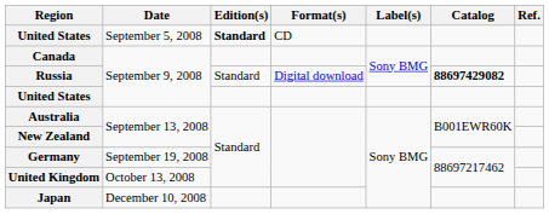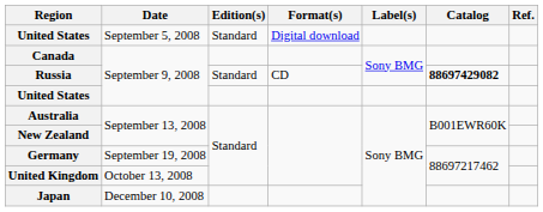 <table class="wikitable plainrowheaders">
 <tr>
 <th>Region</th>
 <th>Date</th>
 <th>Edition(s)</th>
 <th>Format(s)</th>
 <th>Label(s)</th>
 <th>Catalog</th>
 <th>Ref.</th>
 </tr>
 <tr>
 <th scope="row">United States</th>
 <td>September 5, 2008</td>
-<td><strong>Standard</strong></td>
-<td>CD</td>
+<td>Standard</td>
+<td><a href='#'>Digital download</a></td>
 <td></td>
 <td></td>
 <td></td>
 </tr>
 <tr>
 <th scope="row">Canada</th>
 <td rowspan="3">September 9, 2008</td>
 <td></td>
 <td></td>
 <td rowspan="2"><a href='#'>Sony BMG</a></td>
 <td></td>
 <td></td>
 </tr>
 <tr>
 <th scope="row">Russia</th>
 <td>Standard</td>
-<td><a href='#'>Digital download</a></td>
+<td>CD</td>
 <td><strong>88697429082</strong></td>
 <td></td>
 </tr>
 <tr>
 <th scope="row">United States</th>
 <td></td>
 <td></td>
 <td></td>
 <td></td>
 <td></td>
 </tr>
 <tr>
 <th scope="row">Australia</th>
 <td rowspan="2">September 13, 2008</td>
 <td rowspan="4">Standard</td>
 <td rowspan="4"></td>
 <td rowspan="5">Sony BMG</td>
 <td rowspan="2">B001EWR60K</td>
 <td></td>
 </tr>
 <tr>
 <th scope="row">New Zealand</th>
 <td></td>
 </tr>
 <tr>
 <th>Germany</th>
 <td>September 19, 2008</td>
 <td rowspan="2">88697217462</td>
 <td></td>
 </tr>
 <tr>
 <th scope="row">United Kingdom</th>
 <td>October 13, 2008</td>
 <td></td>
 </tr>
 <tr>
 <th scope="row">Japan</th>
 <td>December 10, 2008</td>
 <td></td>
 <td></td>
 <td></td>
 <td></td>
 </tr>
 </table>
